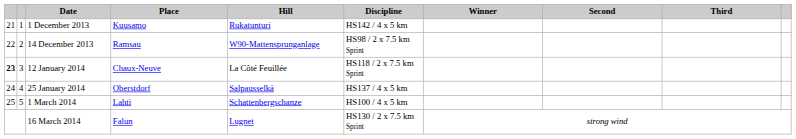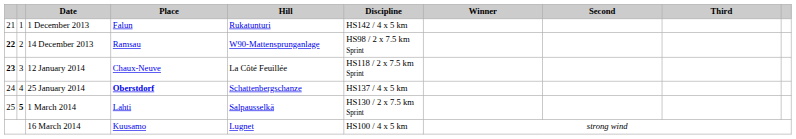 <table class="wikitable plainrowheaders" style="background:#fff; font-size:86%; line-height:16px; border:grey solid 1px; border-collapse:collapse;">
 <tr style="background:#ccc; text-align:center;">
 <th scope="col" style="background:#ccc; width=20 px;"></th>
 <th scope="col" style="background:#ccc; width=30 px;"></th>
 <th scope="col" style="background:#ccc; width:130px;">Date</th>
 <th scope="col" style="background:#ccc; width:180px;">Place</th>
 <th scope="col" style="background:#ccc; width:180px;">Hill</th>
 <th scope="col" style="background:#ccc; width:120px;">Discipline</th>
 <th scope="col" style="background:#ccc; width:185px;">Winner</th>
 <th scope="col" style="background:#ccc; width:185px;">Second</th>
 <th scope="col" style="background:#ccc; width:185px;">Third</th>
 <th scope="col" style="background:#ccc; width:10px;"></th>
 </tr>
 <tr>
 <td align=center>21</td>
 <td align=center>1</td>
 <td>1 December 2013</td>
-<td> <a href='#'>Kuusamo</a></td>
+<td> <a href='#'>Falun</a></td>
 <td><a href='#'>Rukatunturi</a></td>
 <td>HS142 / 4 x 5 km</td>
 <td></td>
 <td></td>
 <td></td>
 <td></td>
 </tr>
 <tr>
-<td align=center>22</td>
+<td align=center><strong>22</strong></td>
 <td align=center>2</td>
 <td>14 December 2013</td>
 <td> <a href='#'>Ramsau</a></td>
 <td><a href='#'>W90-Mattensprunganlage</a></td>
 <td>HS98 / 2 x 7.5 km<br><small>Sprint</small></td>
 <td></td>
 <td></td>
 <td></td>
 <td></td>
 </tr>
 <tr>
 <td align=center><strong>23</strong></td>
 <td align=center>3</td>
 <td>12 January 2014</td>
 <td> <a href='#'>Chaux-Neuve</a></td>
 <td>La Côté Feuillée</td>
 <td>HS118 / 2 x 7.5 km<br><small>Sprint</small></td>
 <td></td>
 <td></td>
 <td></td>
 <td></td>
 </tr>
 <tr>
 <td align=center>24</td>
 <td align=center>4</td>
 <td>25 January 2014</td>
-<td> <a href='#'>Oberstdorf</a></td>
-<td><a href='#'>Salpausselkä</a></td>
+<td><strong> <a href='#'>Oberstdorf</a></strong></td>
+<td><a href='#'>Schattenbergschanze</a></td>
 <td>HS137 / 4 x 5 km</td>
 <td></td>
 <td></td>
 <td></td>
 <td></td>
 </tr>
 <tr>
 <td align=center>25</td>
-<td align=center>5</td>
+<td align=center><strong>5</strong></td>
 <td>1 March 2014</td>
 <td> <a href='#'>Lahti</a></td>
-<td><a href='#'>Schattenbergschanze</a></td>
-<td>HS100 / 4 x 5 km</td>
+<td><a href='#'>Salpausselkä</a></td>
+<td>HS130 / 2 x 7.5 km<br><small>Sprint</small></td>
 <td></td>
 <td></td>
 <td></td>
 <td></td>
 </tr>
 <tr>
 <td colspan=2></td>
 <td>16 March 2014</td>
-<td> <a href='#'>Falun</a></td>
+<td> <a href='#'>Kuusamo</a></td>
 <td><a href='#'>Lugnet</a></td>
-<td>HS130 / 2 x 7.5 km<br><small>Sprint</small></td>
+<td>HS100 / 4 x 5 km</td>
 <td colspan=4 align="center"><em>strong wind</em></td>
 </tr>
 </table>
